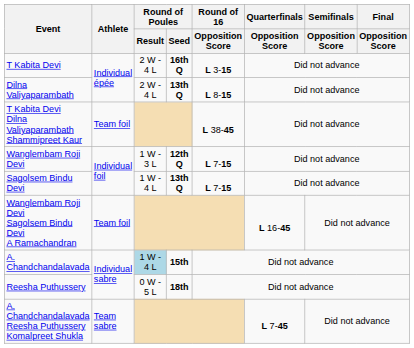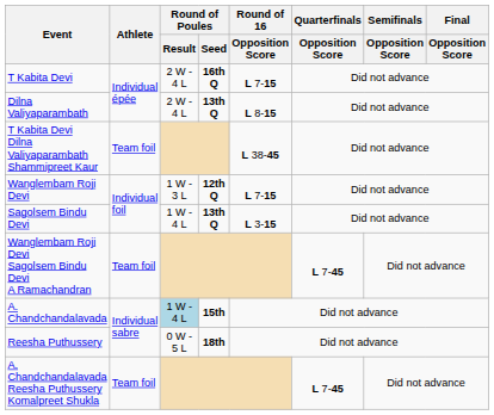 <table class="wikitable" bder="1" style="font-size:90%">
 <tr>
 <th rowspan=2>Event</th>
 <th rowspan=2>Athlete</th>
 <th colspan=2>Round of Poules</th>
 <th>Round of 16</th>
 <th>Quarterfinals</th>
 <th>Semifinals</th>
 <th>Final</th>
 </tr>
 <tr>
 <th>Result</th>
 <th>Seed</th>
 <th>Opposition<br>Score</th>
 <th>Opposition<br>Score</th>
 <th>Opposition<br>Score</th>
 <th>Opposition<br>Score</th>
 </tr>
 <tr>
 <td><a href='#'>T Kabita Devi</a></td>
 <td rowspan=2><a href='#'>Individual épée</a></td>
 <td align=center>2 W - 4 L</td>
 <td align=center><strong>16th Q</strong></td>
-<td align=center><br><strong>L</strong> 3-<strong>15</strong></td>
+<td align=center><br><strong>L</strong> 7-<strong>15</strong></td>
 <td style="text-align:center;" colspan="7">Did not advance</td>
 </tr>
 <tr>
 <td><a href='#'>Dilna Valiyaparambath</a></td>
 <td align=center>2 W - 4 L</td>
 <td align=center><strong>13th Q</strong></td>
 <td align=center><br><strong>L</strong> 8-<strong>15</strong></td>
 <td style="text-align:center;" colspan="7">Did not advance</td>
 </tr>
 <tr>
 <td><a href='#'>T Kabita Devi</a><br><a href='#'>Dilna Valiyaparambath</a><br><a href='#'>Shammipreet Kaur</a></td>
 <td><a href='#'>Team foil</a></td>
 <td bgcolor=wheat colspan=2></td>
 <td align=center><br><strong>L</strong> 38-<strong>45</strong></td>
 <td style="text-align:center;" colspan="7">Did not advance</td>
 </tr>
 <tr>
 <td><a href='#'>Wanglembam Roji Devi</a></td>
 <td rowspan=2><a href='#'>Individual foil</a></td>
 <td align=center>1 W - 3 L</td>
 <td align=center><strong>12th Q</strong></td>
 <td align=center><br><strong>L</strong> 7-<strong>15</strong></td>
 <td style="text-align:center;" colspan="7">Did not advance</td>
 </tr>
 <tr>
 <td><a href='#'>Sagolsem Bindu Devi</a></td>
 <td align=center>1 W - 4 L</td>
 <td align=center><strong>13th Q</strong></td>
-<td align=center><br><strong>L</strong> 7-<strong>15</strong></td>
+<td align=center><br><strong>L</strong> 3-<strong>15</strong></td>
 <td style="text-align:center;" colspan="7">Did not advance</td>
 </tr>
 <tr>
 <td><a href='#'>Wanglembam Roji Devi</a><br><a href='#'>Sagolsem Bindu Devi</a><br><a href='#'>A Ramachandran</a></td>
 <td><a href='#'>Team foil</a></td>
 <td bgcolor=wheat colspan=3></td>
-<td align=center><br><strong>L</strong> 16-<strong>45</strong></td>
+<td align=center><br><strong>L</strong> 7-<strong>45</strong></td>
 <td style="text-align:center;" colspan="7">Did not advance</td>
 </tr>
 <tr>
 <td><a href='#'>A. Chandchandalavada</a></td>
 <td rowspan=2><a href='#'>Individual sabre</a></td>
 <td align=center style="background: lightblue;">1 W - 4 L</td>
 <td align=center><strong>15th</strong></td>
 <td style="text-align:center;" colspan="7">Did not advance</td>
 </tr>
 <tr>
 <td><a href='#'>Reesha Puthussery</a></td>
 <td align=center>0 W - 5 L</td>
 <td align=center><strong>18th</strong></td>
 <td style="text-align:center;" colspan="7">Did not advance</td>
 </tr>
 <tr>
 <td><a href='#'>A. Chandchandalavada</a><br><a href='#'>Reesha Puthussery</a><br><a href='#'>Komalpreet Shukla</a></td>
-<td><a href='#'>Team sabre</a></td>
+<td><a href='#'>Team foil</a></td>
 <td bgcolor=wheat colspan=3></td>
 <td align=center><br><strong>L</strong> 7-<strong>45</strong></td>
 <td style="text-align:center;" colspan="7">Did not advance</td>
 </tr>
 </table>
